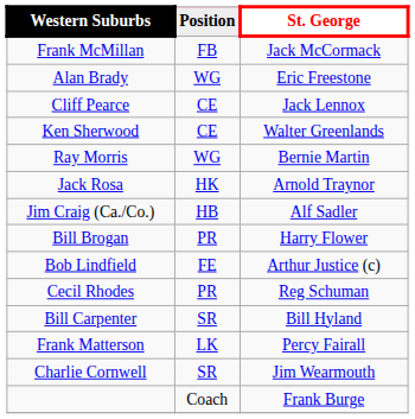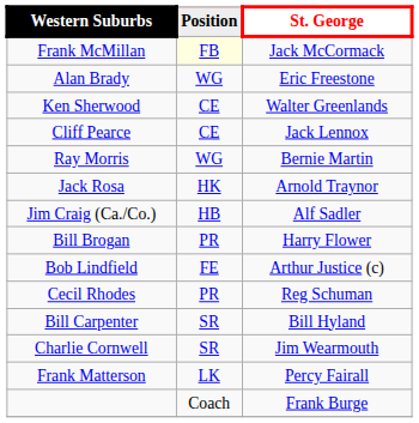 <table align="right" class="wikitable" style="font-size:90%; margin-left:1em">
 <tr bgcolor="#FF0033">
 <th style="width:140px; border:3px solid black; background: black; color: white">Western Suburbs</th>
 <th style="width:40px; text-align:center; background:#eee; color:black;">Position</th>
 <th style="width:140px; border:3px solid red; background: white; color: red">St. George</th>
 </tr>
 <tr align=center>
 <td><a href='#'>Frank McMillan</a></td>
-<td><a href='#'>FB</a></td>
+<td style="background: lightyellow;"><a href='#'>FB</a></td>
 <td><a href='#'>Jack McCormack</a></td>
 </tr>
 <tr align=center>
 <td><a href='#'>Alan Brady</a></td>
 <td><a href='#'>WG</a></td>
 <td><a href='#'>Eric Freestone</a></td>
 </tr>
 <tr align=center>
+<td><a href='#'>Ken Sherwood</a></td>
+<td><a href='#'>CE</a></td>
+<td><a href='#'>Walter Greenlands</a></td>
+</tr>
+<tr align=center>
 <td><a href='#'>Cliff Pearce</a></td>
 <td><a href='#'>CE</a></td>
 <td><a href='#'>Jack Lennox</a></td>
-</tr>
-<tr align=center>
-<td><a href='#'>Ken Sherwood</a></td>
-<td><a href='#'>CE</a></td>
-<td><a href='#'>Walter Greenlands</a></td>
 </tr>
 <tr align=center>
 <td><a href='#'>Ray Morris</a></td>
 <td><a href='#'>WG</a></td>
 <td><a href='#'>Bernie Martin</a></td>
 </tr>
 <tr align=center>
 <td><a href='#'>Jack Rosa</a></td>
 <td><a href='#'>HK</a></td>
 <td><a href='#'>Arnold Traynor</a></td>
 </tr>
 <tr align=center>
 <td><a href='#'>Jim Craig</a> (Ca./Co.)</td>
 <td><a href='#'>HB</a></td>
 <td><a href='#'>Alf Sadler</a></td>
 </tr>
 <tr align=center>
 <td><a href='#'>Bill Brogan</a></td>
 <td><a href='#'>PR</a></td>
 <td><a href='#'>Harry Flower</a></td>
 </tr>
 <tr align=center>
 <td><a href='#'>Bob Lindfield</a></td>
 <td><a href='#'>FE</a></td>
 <td><a href='#'>Arthur Justice</a> (c)</td>
 </tr>
 <tr align=center>
 <td><a href='#'>Cecil Rhodes</a></td>
 <td><a href='#'>PR</a></td>
 <td><a href='#'>Reg Schuman</a></td>
 </tr>
 <tr align=center>
 <td><a href='#'>Bill Carpenter</a></td>
 <td><a href='#'>SR</a></td>
 <td><a href='#'>Bill Hyland</a></td>
 </tr>
 <tr align=center>
+<td><a href='#'>Charlie Cornwell</a></td>
+<td><a href='#'>SR</a></td>
+<td><a href='#'>Jim Wearmouth</a></td>
+</tr>
+<tr align=center>
 <td><a href='#'>Frank Matterson</a></td>
 <td><a href='#'>LK</a></td>
 <td><a href='#'>Percy Fairall</a></td>
-</tr>
-<tr align=center>
-<td><a href='#'>Charlie Cornwell</a></td>
-<td><a href='#'>SR</a></td>
-<td><a href='#'>Jim Wearmouth</a></td>
 </tr>
 <tr align=center>
 <td></td>
 <td>Coach</td>
 <td><a href='#'>Frank Burge</a></td>
 </tr>
 <tr>
 </tr>
 </table>
